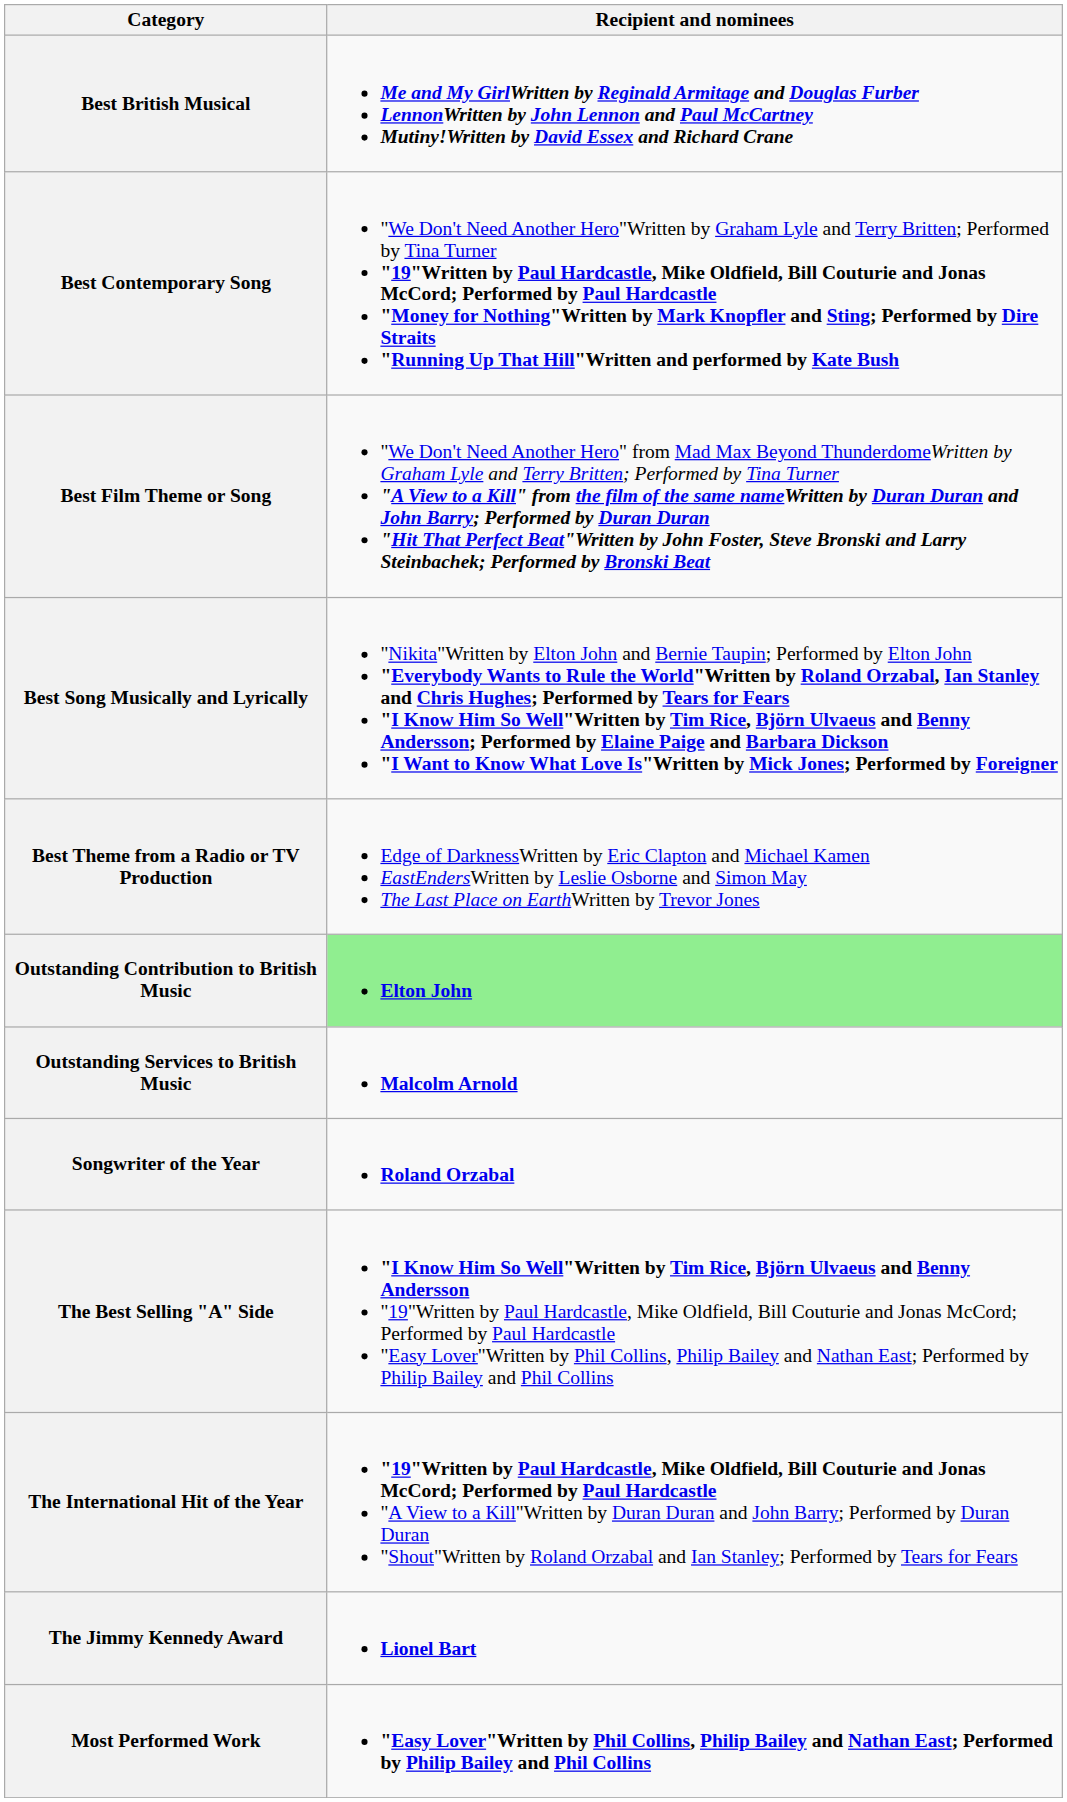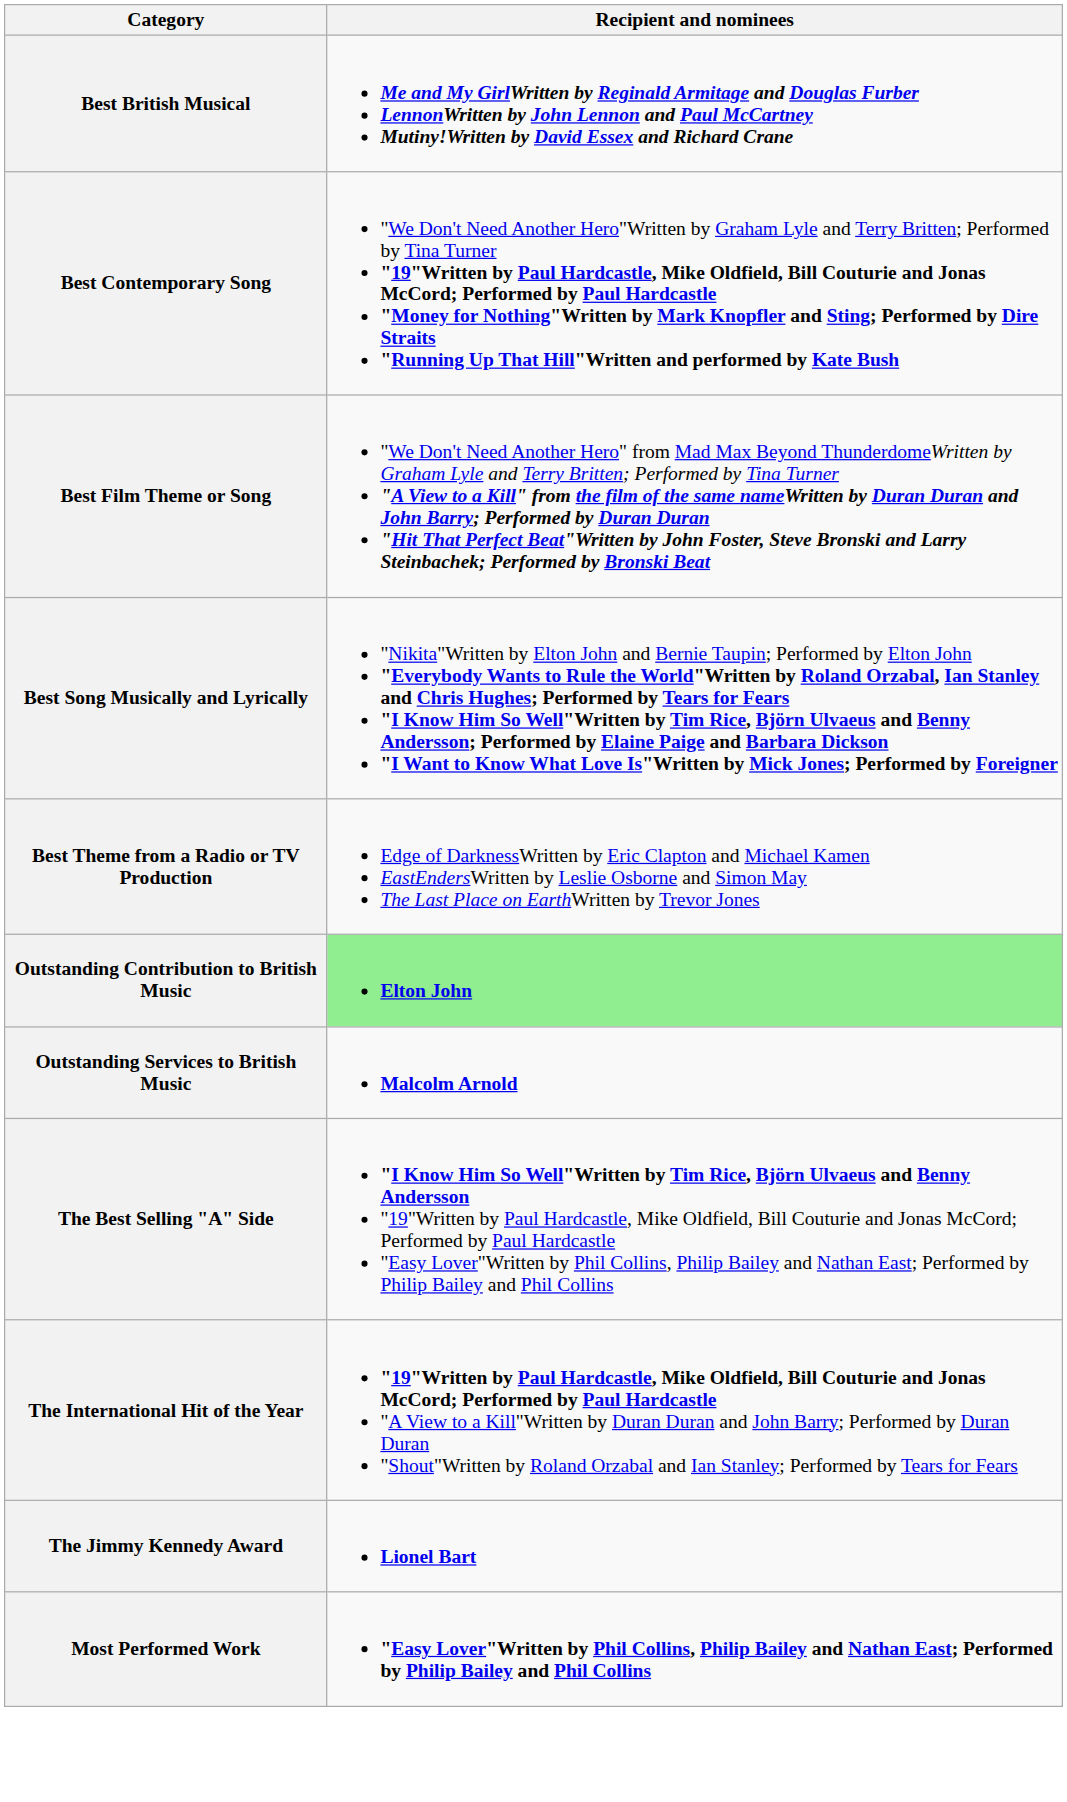 <table class="wikitable">
 <tr>
 <th width="25%">Category</th>
 <th width="57%">Recipient and nominees</th>
 </tr>
 <tr>
 <th scope="row">Best British Musical</th>
 <td><br><ul><li><strong><em><a href='#'>Me and My Girl</a><em>Written by <a href='#'>Reginald Armitage</a> and <a href='#'>Douglas Furber</a><strong></li><li></em><a href='#'>Lennon</a><em>Written by <a href='#'>John Lennon</a> and <a href='#'>Paul McCartney</a></li><li></em>Mutiny!<em>Written by <a href='#'>David Essex</a> and Richard Crane</li></ul></td>
 </tr>
 <tr>
 <th scope="row">Best Contemporary Song</th>
 <td><br><ul><li></strong>"<a href='#'>We Don't Need Another Hero</a>"Written by <a href='#'>Graham Lyle</a> and <a href='#'>Terry Britten</a>; Performed by <a href='#'>Tina Turner</a><strong></li><li>"<a href='#'>19</a>"Written by <a href='#'>Paul Hardcastle</a>, Mike Oldfield, Bill Couturie and Jonas McCord; Performed by <a href='#'>Paul Hardcastle</a></li><li>"<a href='#'>Money for Nothing</a>"Written by <a href='#'>Mark Knopfler</a> and <a href='#'>Sting</a>; Performed by <a href='#'>Dire Straits</a></li><li>"<a href='#'>Running Up That Hill</a>"Written and performed by <a href='#'>Kate Bush</a></li></ul></td>
 </tr>
 <tr>
 <th scope="row">Best Film Theme or Song</th>
 <td><br><ul><li></strong>"<a href='#'>We Don't Need Another Hero</a>" from </em><a href='#'>Mad Max Beyond Thunderdome</a><em>Written by <a href='#'>Graham Lyle</a> and <a href='#'>Terry Britten</a>; Performed by <a href='#'>Tina Turner</a><strong></li><li>"<a href='#'>A View to a Kill</a>" from <a href='#'>the film of the same name</a>Written by <a href='#'>Duran Duran</a> and <a href='#'>John Barry</a>; Performed by <a href='#'>Duran Duran</a></li><li>"<a href='#'>Hit That Perfect Beat</a>"Written by John Foster, Steve Bronski and Larry Steinbachek; Performed by <a href='#'>Bronski Beat</a></li></ul></td>
 </tr>
 <tr>
 <th scope="row">Best Song Musically and Lyrically</th>
 <td><br><ul><li></strong>"<a href='#'>Nikita</a>"Written by <a href='#'>Elton John</a> and <a href='#'>Bernie Taupin</a>; Performed by <a href='#'>Elton John</a><strong></li><li>"<a href='#'>Everybody Wants to Rule the World</a>"Written by <a href='#'>Roland Orzabal</a>, <a href='#'>Ian Stanley</a> and <a href='#'>Chris Hughes</a>; Performed by <a href='#'>Tears for Fears</a></li><li>"<a href='#'>I Know Him So Well</a>"Written by <a href='#'>Tim Rice</a>, <a href='#'>Björn Ulvaeus</a> and <a href='#'>Benny Andersson</a>; Performed by <a href='#'>Elaine Paige</a> and <a href='#'>Barbara Dickson</a></li><li>"<a href='#'>I Want to Know What Love Is</a>"Written by <a href='#'>Mick Jones</a>; Performed by <a href='#'>Foreigner</a></li></ul></td>
 </tr>
 <tr>
 <th scope="row">Best Theme from a Radio or TV Production</th>
 <td><br><ul><li></em></strong><a href='#'>Edge of Darkness</a></em>Written by <a href='#'>Eric Clapton</a> and <a href='#'>Michael Kamen</a></strong></li><li><em><a href='#'>EastEnders</a></em>Written by <a href='#'>Leslie Osborne</a> and <a href='#'>Simon May</a></li><li><em><a href='#'>The Last Place on Earth</a></em>Written by <a href='#'>Trevor Jones</a></li></ul></td>
 </tr>
 <tr>
 <th scope="row">Outstanding Contribution to British Music</th>
 <td style="background: lightgreen;"><br><ul><li><strong><a href='#'>Elton John</a></strong></li></ul></td>
 </tr>
 <tr>
 <th scope="row">Outstanding Services to British Music</th>
 <td><br><ul><li><strong><a href='#'>Malcolm Arnold</a></strong></li></ul></td>
 </tr>
 <tr>
-<th scope="row">Songwriter of the Year</th>
-<td><br><ul><li><strong><a href='#'>Roland Orzabal</a></strong></li></ul></td>
-</tr>
-<tr>
 <th scope="row">The Best Selling "A" Side</th>
 <td><br><ul><li><strong>"<a href='#'>I Know Him So Well</a>"Written by <a href='#'>Tim Rice</a>, <a href='#'>Björn Ulvaeus</a> and <a href='#'>Benny Andersson</a></strong></li><li>"<a href='#'>19</a>"Written by <a href='#'>Paul Hardcastle</a>, Mike Oldfield, Bill Couturie and Jonas McCord; Performed by <a href='#'>Paul Hardcastle</a></li><li>"<a href='#'>Easy Lover</a>"Written by <a href='#'>Phil Collins</a>, <a href='#'>Philip Bailey</a> and <a href='#'>Nathan East</a>; Performed by <a href='#'>Philip Bailey</a> and <a href='#'>Phil Collins</a></li></ul></td>
 </tr>
 <tr>
 <th scope="row">The International Hit of the Year</th>
 <td><br><ul><li><strong>"<a href='#'>19</a>"Written by <a href='#'>Paul Hardcastle</a>, Mike Oldfield, Bill Couturie and Jonas McCord; Performed by <a href='#'>Paul Hardcastle</a></strong></li><li>"<a href='#'>A View to a Kill</a>"Written by <a href='#'>Duran Duran</a> and <a href='#'>John Barry</a>; Performed by <a href='#'>Duran Duran</a></li><li>"<a href='#'>Shout</a>"Written by <a href='#'>Roland Orzabal</a> and <a href='#'>Ian Stanley</a>; Performed by <a href='#'>Tears for Fears</a></li></ul></td>
 </tr>
 <tr>
 <th scope="row">The Jimmy Kennedy Award</th>
 <td><br><ul><li><strong><a href='#'>Lionel Bart</a></strong></li></ul></td>
 </tr>
 <tr>
 <th scope="row">Most Performed Work</th>
 <td><br><ul><li><strong>"<a href='#'>Easy Lover</a>"Written by <a href='#'>Phil Collins</a>, <a href='#'>Philip Bailey</a> and <a href='#'>Nathan East</a>; Performed by <a href='#'>Philip Bailey</a> and <a href='#'>Phil Collins</a></strong></li></ul></td>
 </tr>
 <tr>
 </tr>
 </table>
